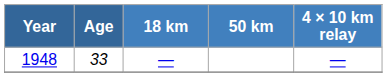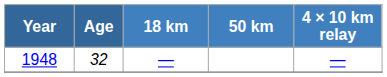 <table class="wikitable" style="font-size:95%; text-align:center; border:grey solid 1px; border-collapse:collapse; background:#ffffff;">
 <tr>
 <th style="background-color:#369; color:white; width:60px;"> Year </th>
 <th style="background-color:#369; color:white; width:40px;"> Age </th>
 <th style="background-color:#4180be; color:white; width:75px;"> 18 km </th>
 <th style="background-color:#4180be; color:white; width:75px;"> 50 km </th>
 <th style="background-color:#4180be; color:white; width:75px;"> 4 × 10 km <br> relay </th>
 </tr>
 <tr>
 <td><a href='#'>1948</a></td>
-<td><em>33</em></td>
+<td><em>32</em></td>
 <td><a href='#'>—</a></td>
 <td><a href='#'></a></td>
 <td><a href='#'>—</a></td>
 </tr>
 <tr>
 </tr>
 </table>
